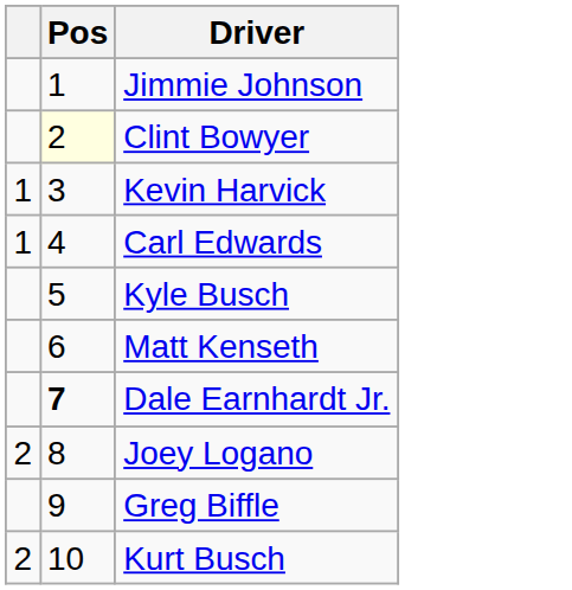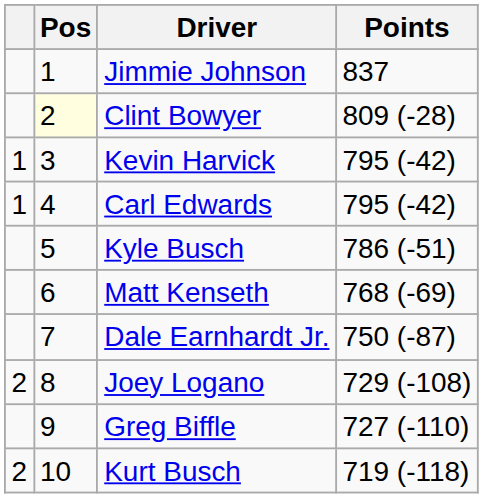 <table class="wikitable " style="font-size: 95%;">
 <tr>
 <th></th>
 <th>Pos</th>
 <th>Driver</th>
+<th>Points</th>
 </tr>
 <tr>
 <td></td>
 <td>1</td>
 <td><a href='#'>Jimmie Johnson</a></td>
+<td>837</td>
 </tr>
 <tr>
 <td></td>
 <td style="background: lightyellow;">2</td>
 <td><a href='#'>Clint Bowyer</a></td>
+<td>809 (-28)</td>
 </tr>
 <tr>
 <td> 1</td>
 <td>3</td>
 <td><a href='#'>Kevin Harvick</a></td>
+<td>795 (-42)</td>
 </tr>
 <tr>
 <td> 1</td>
 <td>4</td>
 <td><a href='#'>Carl Edwards</a></td>
+<td>795 (-42)</td>
 </tr>
 <tr>
 <td></td>
 <td>5</td>
 <td><a href='#'>Kyle Busch</a></td>
+<td>786 (-51)</td>
 </tr>
 <tr>
 <td></td>
 <td>6</td>
 <td><a href='#'>Matt Kenseth</a></td>
+<td>768 (-69)</td>
 </tr>
 <tr>
 <td></td>
-<td><strong>7</strong></td>
+<td>7</td>
 <td><a href='#'>Dale Earnhardt Jr.</a></td>
+<td>750 (-87)</td>
 </tr>
 <tr>
 <td> 2</td>
 <td>8</td>
 <td><a href='#'>Joey Logano</a></td>
+<td>729 (-108)</td>
 </tr>
 <tr>
 <td></td>
 <td>9</td>
 <td><a href='#'>Greg Biffle</a></td>
+<td>727 (-110)</td>
 </tr>
 <tr>
 <td> 2</td>
 <td>10</td>
 <td><a href='#'>Kurt Busch</a></td>
+<td>719 (-118)</td>
 </tr>
 </table>
